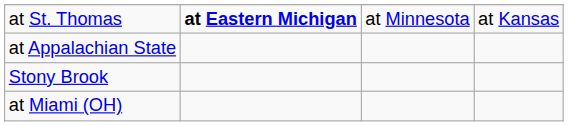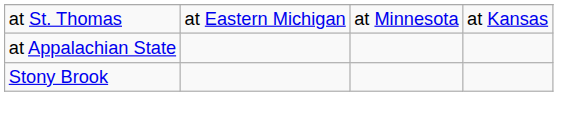 <table class="wikitable">
 <tr>
 </tr>
 <tr>
 <td>at <a href='#'>St. Thomas</a></td>
-<td><strong>at <a href='#'>Eastern Michigan</a></strong></td>
+<td>at <a href='#'>Eastern Michigan</a></td>
 <td>at <a href='#'>Minnesota</a></td>
 <td>at <a href='#'>Kansas</a></td>
 </tr>
 <tr>
 <td>at <a href='#'>Appalachian State</a></td>
 <td></td>
 <td></td>
 <td></td>
 </tr>
 <tr>
 <td><a href='#'>Stony Brook</a></td>
 <td></td>
 <td></td>
 <td></td>
 </tr>
-<tr>
-<td>at <a href='#'>Miami (OH)</a></td>
-<td></td>
-<td></td>
-<td></td>
-</tr>
 </table>
